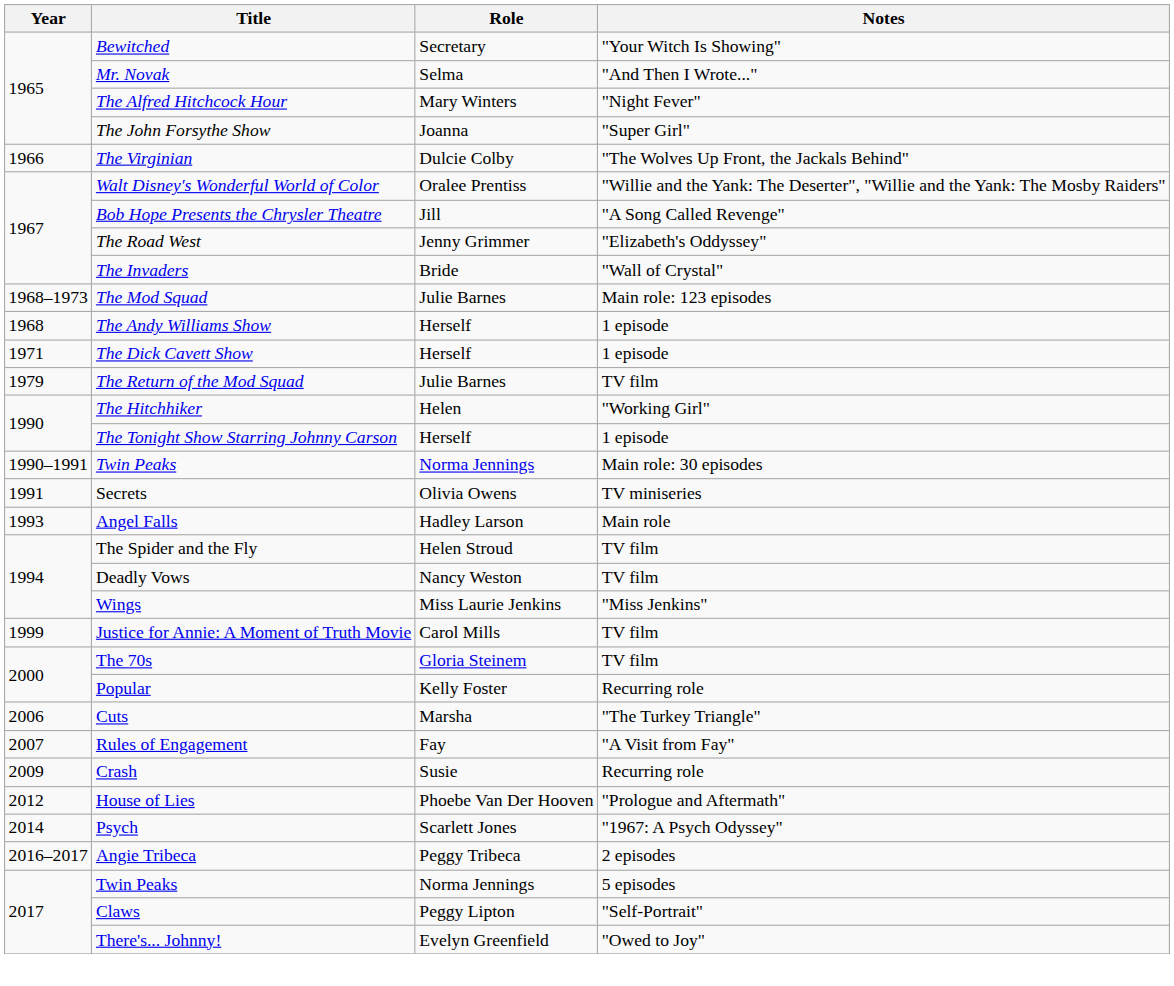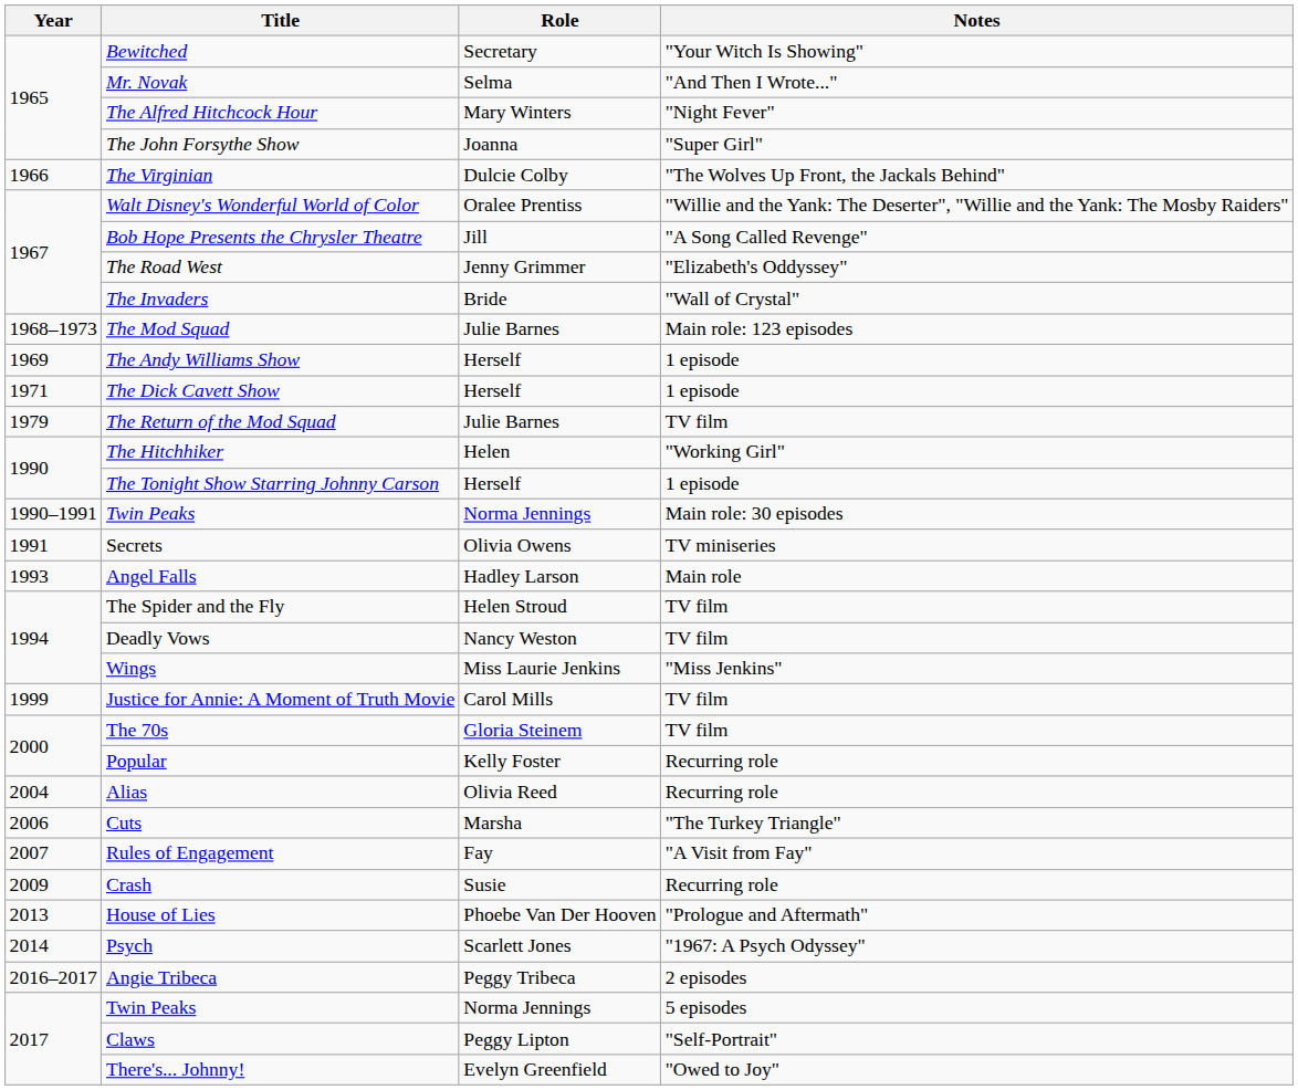 <table class="wikitable sortable">
 <tr>
 <th>Year</th>
 <th>Title</th>
 <th>Role</th>
 <th class="unsortable">Notes</th>
 </tr>
 <tr>
 <td rowspan="4">1965</td>
 <td><em><a href='#'>Bewitched</a></em></td>
 <td>Secretary</td>
 <td>"Your Witch Is Showing"</td>
 </tr>
 <tr>
 <td><em><a href='#'>Mr. Novak</a></em></td>
 <td>Selma</td>
 <td>"And Then I Wrote..."</td>
 </tr>
 <tr>
 <td><em><a href='#'>The Alfred Hitchcock Hour</a></em></td>
 <td>Mary Winters</td>
 <td>"Night Fever"</td>
 </tr>
 <tr>
 <td><em>The John Forsythe Show</em></td>
 <td>Joanna</td>
 <td>"Super Girl"</td>
 </tr>
 <tr>
 <td>1966</td>
 <td><em><a href='#'>The Virginian</a></em></td>
 <td>Dulcie Colby</td>
 <td>"The Wolves Up Front, the Jackals Behind"</td>
 </tr>
 <tr>
 <td rowspan="4">1967</td>
 <td><em><a href='#'>Walt Disney's Wonderful World of Color</a></em></td>
 <td>Oralee Prentiss</td>
 <td>"Willie and the Yank: The Deserter", "Willie and the Yank: The Mosby Raiders"</td>
 </tr>
 <tr>
 <td><em><a href='#'>Bob Hope Presents the Chrysler Theatre</a></em></td>
 <td>Jill</td>
 <td>"A Song Called Revenge"</td>
 </tr>
 <tr>
 <td><em>The Road West</em></td>
 <td>Jenny Grimmer</td>
 <td>"Elizabeth's Oddyssey"</td>
 </tr>
 <tr>
 <td><em><a href='#'>The Invaders</a></em></td>
 <td>Bride</td>
 <td>"Wall of Crystal"</td>
 </tr>
 <tr>
 <td>1968–1973</td>
 <td><em><a href='#'>The Mod Squad</a></em></td>
 <td>Julie Barnes</td>
 <td>Main role: 123 episodes</td>
 </tr>
 <tr>
-<td>1968</td>
+<td>1969</td>
 <td><em><a href='#'>The Andy Williams Show</a></em></td>
 <td>Herself</td>
 <td>1 episode</td>
 </tr>
 <tr>
 <td>1971</td>
 <td><em><a href='#'>The Dick Cavett Show</a></em></td>
 <td>Herself</td>
 <td>1 episode</td>
 </tr>
 <tr>
 <td>1979</td>
 <td><em><a href='#'>The Return of the Mod Squad</a></em></td>
 <td>Julie Barnes</td>
 <td>TV film</td>
 </tr>
 <tr>
 <td rowspan="2">1990</td>
 <td><em><a href='#'>The Hitchhiker</a></em></td>
 <td>Helen</td>
 <td>"Working Girl"</td>
 </tr>
 <tr>
 <td><em><a href='#'>The Tonight Show Starring Johnny Carson</a></em></td>
 <td>Herself</td>
 <td>1 episode</td>
 </tr>
 <tr>
 <td>1990–1991</td>
 <td><em><a href='#'>Twin Peaks</a></em></td>
 <td><a href='#'>Norma Jennings</a></td>
 <td>Main role: 30 episodes</td>
 </tr>
 <tr>
 <td>1991</td>
 <td>Secrets<em></td>
 <td>Olivia Owens</td>
 <td>TV miniseries</td>
 </tr>
 <tr>
 <td>1993</td>
 <td></em><a href='#'>Angel Falls</a><em></td>
 <td>Hadley Larson</td>
 <td>Main role</td>
 </tr>
 <tr>
 <td rowspan="3">1994</td>
 <td></em>The Spider and the Fly<em></td>
 <td>Helen Stroud</td>
 <td>TV film</td>
 </tr>
 <tr>
 <td></em>Deadly Vows<em></td>
 <td>Nancy Weston</td>
 <td>TV film</td>
 </tr>
 <tr>
 <td></em><a href='#'>Wings</a><em></td>
 <td>Miss Laurie Jenkins</td>
 <td>"Miss Jenkins"</td>
 </tr>
 <tr>
 <td>1999</td>
 <td></em><a href='#'>Justice for Annie: A Moment of Truth Movie</a><em></td>
 <td>Carol Mills</td>
 <td>TV film</td>
 </tr>
 <tr>
 <td rowspan="2">2000</td>
 <td></em><a href='#'>The 70s</a><em></td>
 <td><a href='#'>Gloria Steinem</a></td>
 <td>TV film</td>
 </tr>
 <tr>
 <td></em><a href='#'>Popular</a><em></td>
 <td>Kelly Foster</td>
 <td>Recurring role</td>
 </tr>
 <tr>
+<td>2004</td>
+<td></em><a href='#'>Alias</a><em></td>
+<td>Olivia Reed</td>
+<td>Recurring role</td>
+</tr>
+<tr>
 <td>2006</td>
 <td></em><a href='#'>Cuts</a><em></td>
 <td>Marsha</td>
 <td>"The Turkey Triangle"</td>
 </tr>
 <tr>
 <td>2007</td>
 <td></em><a href='#'>Rules of Engagement</a><em></td>
 <td>Fay</td>
 <td>"A Visit from Fay"</td>
 </tr>
 <tr>
 <td>2009</td>
 <td></em><a href='#'>Crash</a><em></td>
 <td>Susie</td>
 <td>Recurring role</td>
 </tr>
 <tr>
-<td>2012</td>
+<td>2013</td>
 <td></em><a href='#'>House of Lies</a><em></td>
 <td>Phoebe Van Der Hooven</td>
 <td>"Prologue and Aftermath"</td>
 </tr>
 <tr>
 <td>2014</td>
 <td></em><a href='#'>Psych</a><em></td>
 <td>Scarlett Jones</td>
 <td>"1967: A Psych Odyssey"</td>
 </tr>
 <tr>
 <td>2016–2017</td>
 <td></em><a href='#'>Angie Tribeca</a><em></td>
 <td>Peggy Tribeca</td>
 <td>2 episodes</td>
 </tr>
 <tr>
 <td rowspan="3">2017</td>
 <td></em><a href='#'>Twin Peaks</a><em></td>
 <td>Norma Jennings</td>
 <td>5 episodes</td>
 </tr>
 <tr>
 <td></em><a href='#'>Claws</a><em></td>
 <td>Peggy Lipton</td>
 <td>"Self-Portrait"</td>
 </tr>
 <tr>
 <td></em><a href='#'>There's... Johnny!</a><em></td>
 <td>Evelyn Greenfield</td>
 <td>"Owed to Joy"</td>
 </tr>
 </table>
